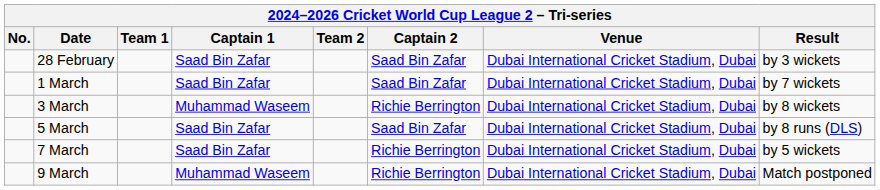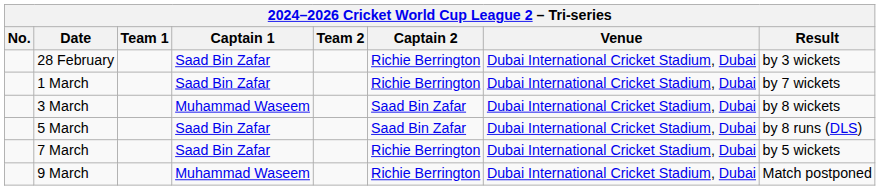 <table class="wikitable">
 <tr>
 <th colspan="9"><a href='#'>2024–2026 Cricket World Cup League 2</a> – Tri-series</th>
 </tr>
 <tr>
 <th>No.</th>
 <th>Date</th>
 <th>Team 1</th>
 <th>Captain 1</th>
 <th>Team 2</th>
 <th>Captain 2</th>
 <th>Venue</th>
 <th>Result</th>
 </tr>
 <tr>
 <td></td>
 <td>28 February</td>
 <td></td>
 <td><a href='#'>Saad Bin Zafar</a></td>
 <td></td>
-<td><a href='#'>Saad Bin Zafar</a></td>
+<td><a href='#'>Richie Berrington</a></td>
 <td><a href='#'>Dubai International Cricket Stadium</a>, <a href='#'>Dubai</a></td>
 <td> by 3 wickets</td>
 </tr>
 <tr>
 <td></td>
 <td>1 March</td>
 <td></td>
 <td><a href='#'>Saad Bin Zafar</a></td>
 <td></td>
-<td><a href='#'>Saad Bin Zafar</a></td>
+<td><a href='#'>Richie Berrington</a></td>
 <td><a href='#'>Dubai International Cricket Stadium</a>, <a href='#'>Dubai</a></td>
 <td> by 7 wickets</td>
 </tr>
 <tr>
 <td></td>
 <td>3 March</td>
 <td></td>
 <td><a href='#'>Muhammad Waseem</a></td>
 <td></td>
-<td><a href='#'>Richie Berrington</a></td>
+<td><a href='#'>Saad Bin Zafar</a></td>
 <td><a href='#'>Dubai International Cricket Stadium</a>, <a href='#'>Dubai</a></td>
 <td> by 8 wickets</td>
 </tr>
 <tr>
 <td></td>
 <td>5 March</td>
 <td></td>
 <td><a href='#'>Saad Bin Zafar</a></td>
 <td></td>
 <td><a href='#'>Saad Bin Zafar</a></td>
 <td><a href='#'>Dubai International Cricket Stadium</a>, <a href='#'>Dubai</a></td>
 <td> by 8 runs (<a href='#'>DLS</a>)</td>
 </tr>
 <tr>
 <td></td>
 <td>7 March</td>
 <td></td>
 <td><a href='#'>Saad Bin Zafar</a></td>
 <td></td>
 <td><a href='#'>Richie Berrington</a></td>
 <td><a href='#'>Dubai International Cricket Stadium</a>, <a href='#'>Dubai</a></td>
 <td> by 5 wickets</td>
 </tr>
 <tr>
 <td></td>
 <td>9 March</td>
 <td></td>
 <td><a href='#'>Muhammad Waseem</a></td>
 <td></td>
 <td><a href='#'>Richie Berrington</a></td>
 <td><a href='#'>Dubai International Cricket Stadium</a>, <a href='#'>Dubai</a></td>
 <td>Match postponed</td>
 </tr>
 </table>
